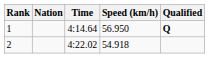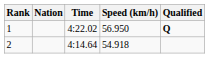 <table class="wikitable" style="font-size:95%;">
 <tr>
 <th>Rank</th>
 <th>Nation</th>
 <th>Time</th>
 <th>Speed (km/h)</th>
 <th>Qualified</th>
 </tr>
 <tr>
 <td>1</td>
 <td></td>
-<td>4:14.64</td>
+<td>4:22.02</td>
 <td>56.950</td>
 <td><strong>Q</strong></td>
 </tr>
 <tr>
 <td>2</td>
 <td></td>
-<td>4:22.02</td>
+<td>4:14.64</td>
 <td>54.918</td>
 <td></td>
 </tr>
 </table>
